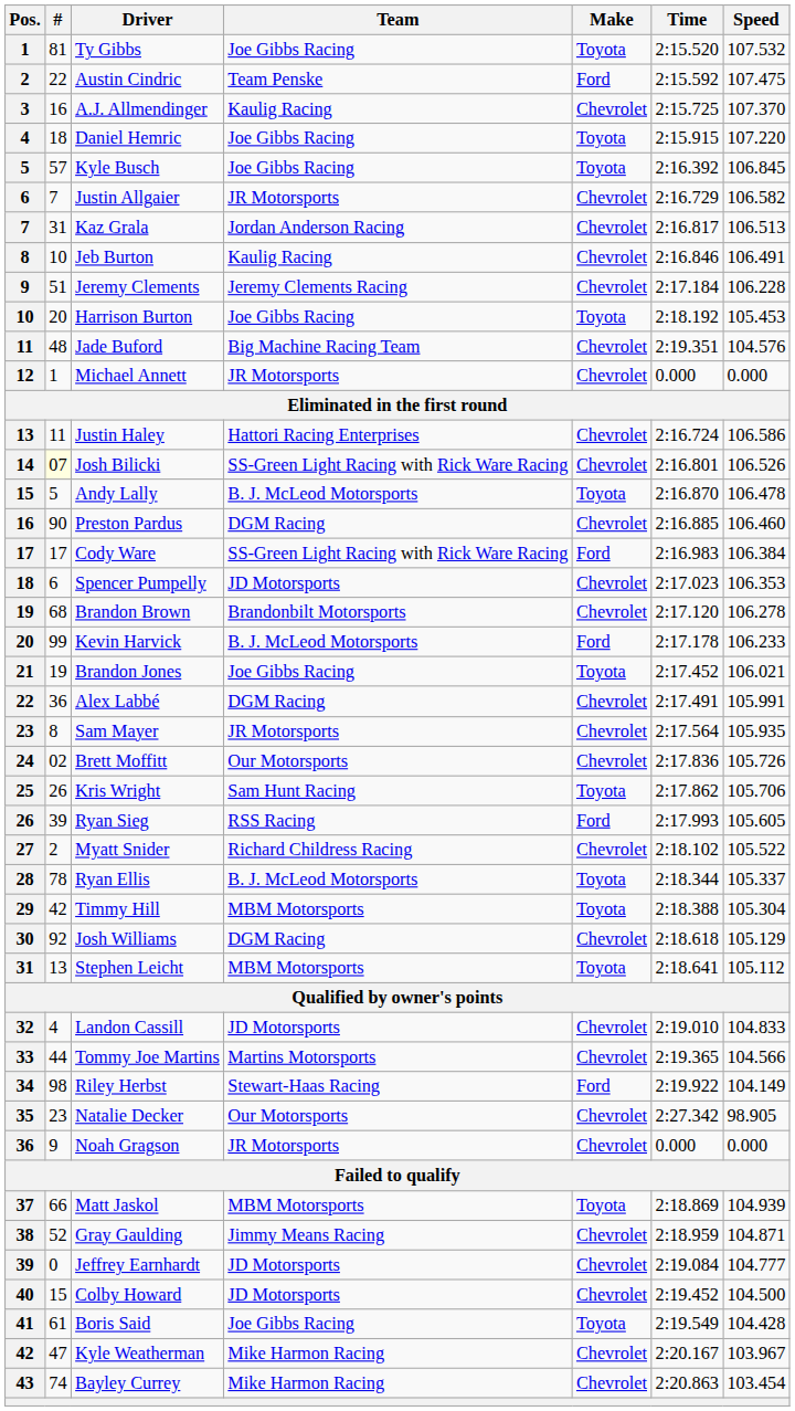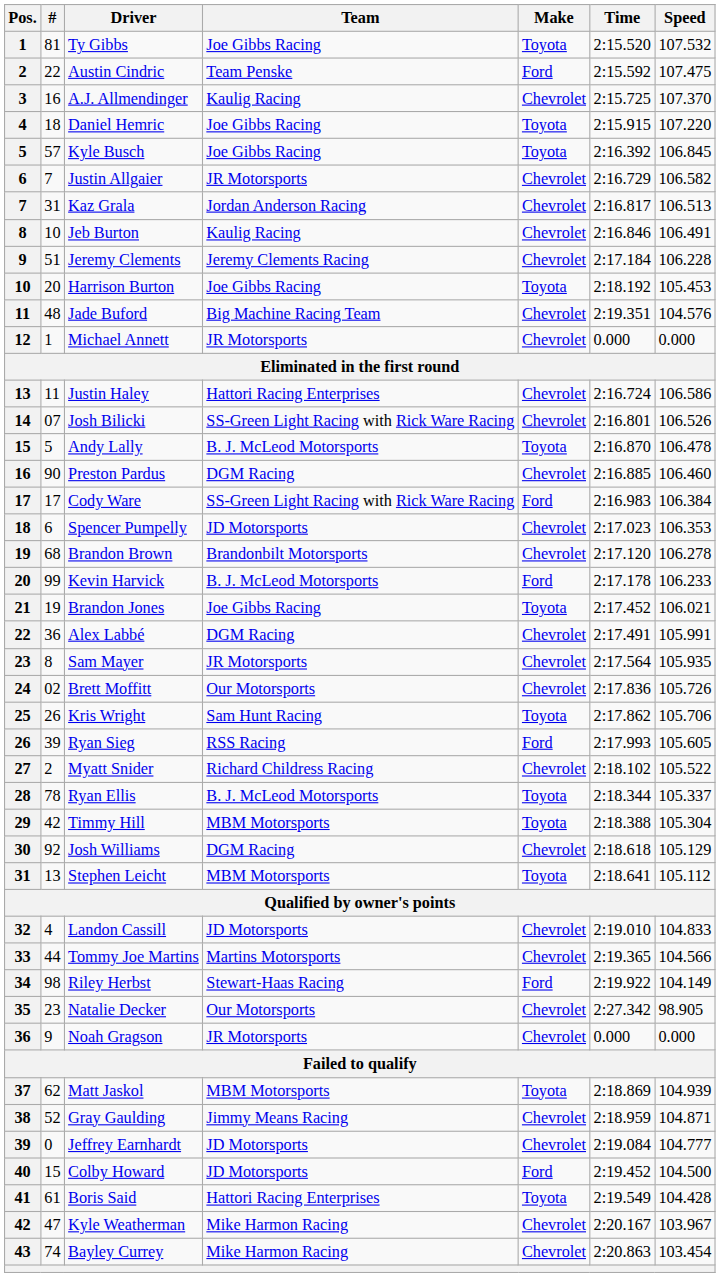 <table class="wikitable" style="font-size:95%">
 <tr>
 <th>Pos.</th>
 <th>#</th>
 <th>Driver</th>
 <th>Team</th>
 <th>Make</th>
 <th>Time</th>
 <th>Speed</th>
 </tr>
 <tr>
 <th>1</th>
 <td>81</td>
 <td><a href='#'>Ty Gibbs</a></td>
 <td><a href='#'>Joe Gibbs Racing</a></td>
 <td><a href='#'>Toyota</a></td>
 <td>2:15.520</td>
 <td>107.532</td>
 </tr>
 <tr>
 <th>2</th>
 <td>22</td>
 <td><a href='#'>Austin Cindric</a></td>
 <td><a href='#'>Team Penske</a></td>
 <td><a href='#'>Ford</a></td>
 <td>2:15.592</td>
 <td>107.475</td>
 </tr>
 <tr>
 <th>3</th>
 <td>16</td>
 <td><a href='#'>A.J. Allmendinger</a></td>
 <td><a href='#'>Kaulig Racing</a></td>
 <td><a href='#'>Chevrolet</a></td>
 <td>2:15.725</td>
 <td>107.370</td>
 </tr>
 <tr>
 <th>4</th>
 <td>18</td>
 <td><a href='#'>Daniel Hemric</a></td>
 <td><a href='#'>Joe Gibbs Racing</a></td>
 <td><a href='#'>Toyota</a></td>
 <td>2:15.915</td>
 <td>107.220</td>
 </tr>
 <tr>
 <th>5</th>
 <td>57</td>
 <td><a href='#'>Kyle Busch</a></td>
 <td><a href='#'>Joe Gibbs Racing</a></td>
 <td><a href='#'>Toyota</a></td>
 <td>2:16.392</td>
 <td>106.845</td>
 </tr>
 <tr>
 <th>6</th>
 <td>7</td>
 <td><a href='#'>Justin Allgaier</a></td>
 <td><a href='#'>JR Motorsports</a></td>
 <td><a href='#'>Chevrolet</a></td>
 <td>2:16.729</td>
 <td>106.582</td>
 </tr>
 <tr>
 <th>7</th>
 <td>31</td>
 <td><a href='#'>Kaz Grala</a></td>
 <td><a href='#'>Jordan Anderson Racing</a></td>
 <td><a href='#'>Chevrolet</a></td>
 <td>2:16.817</td>
 <td>106.513</td>
 </tr>
 <tr>
 <th>8</th>
 <td>10</td>
 <td><a href='#'>Jeb Burton</a></td>
 <td><a href='#'>Kaulig Racing</a></td>
 <td><a href='#'>Chevrolet</a></td>
 <td>2:16.846</td>
 <td>106.491</td>
 </tr>
 <tr>
 <th>9</th>
 <td>51</td>
 <td><a href='#'>Jeremy Clements</a></td>
 <td><a href='#'>Jeremy Clements Racing</a></td>
 <td><a href='#'>Chevrolet</a></td>
 <td>2:17.184</td>
 <td>106.228</td>
 </tr>
 <tr>
 <th>10</th>
 <td>20</td>
 <td><a href='#'>Harrison Burton</a></td>
 <td><a href='#'>Joe Gibbs Racing</a></td>
 <td><a href='#'>Toyota</a></td>
 <td>2:18.192</td>
 <td>105.453</td>
 </tr>
 <tr>
 <th>11</th>
 <td>48</td>
 <td><a href='#'>Jade Buford</a></td>
 <td><a href='#'>Big Machine Racing Team</a></td>
 <td><a href='#'>Chevrolet</a></td>
 <td>2:19.351</td>
 <td>104.576</td>
 </tr>
 <tr>
 <th>12</th>
 <td>1</td>
 <td><a href='#'>Michael Annett</a></td>
 <td><a href='#'>JR Motorsports</a></td>
 <td><a href='#'>Chevrolet</a></td>
 <td>0.000</td>
 <td>0.000</td>
 </tr>
 <tr>
 <th colspan="7">Eliminated in the first round</th>
 </tr>
 <tr>
 <th>13</th>
 <td>11</td>
 <td><a href='#'>Justin Haley</a></td>
 <td><a href='#'>Hattori Racing Enterprises</a></td>
 <td><a href='#'>Chevrolet</a></td>
 <td>2:16.724</td>
 <td>106.586</td>
 </tr>
 <tr>
 <th>14</th>
-<td style="background: lightyellow;">07</td>
+<td>07</td>
 <td><a href='#'>Josh Bilicki</a></td>
 <td><a href='#'>SS-Green Light Racing</a> with <a href='#'>Rick Ware Racing</a></td>
 <td><a href='#'>Chevrolet</a></td>
 <td>2:16.801</td>
 <td>106.526</td>
 </tr>
 <tr>
 <th>15</th>
 <td>5</td>
 <td><a href='#'>Andy Lally</a></td>
 <td><a href='#'>B. J. McLeod Motorsports</a></td>
 <td><a href='#'>Toyota</a></td>
 <td>2:16.870</td>
 <td>106.478</td>
 </tr>
 <tr>
 <th>16</th>
 <td>90</td>
 <td><a href='#'>Preston Pardus</a></td>
 <td><a href='#'>DGM Racing</a></td>
 <td><a href='#'>Chevrolet</a></td>
 <td>2:16.885</td>
 <td>106.460</td>
 </tr>
 <tr>
 <th>17</th>
 <td>17</td>
 <td><a href='#'>Cody Ware</a></td>
 <td><a href='#'>SS-Green Light Racing</a> with <a href='#'>Rick Ware Racing</a></td>
 <td><a href='#'>Ford</a></td>
 <td>2:16.983</td>
 <td>106.384</td>
 </tr>
 <tr>
 <th>18</th>
 <td>6</td>
 <td><a href='#'>Spencer Pumpelly</a></td>
 <td><a href='#'>JD Motorsports</a></td>
 <td><a href='#'>Chevrolet</a></td>
 <td>2:17.023</td>
 <td>106.353</td>
 </tr>
 <tr>
 <th>19</th>
 <td>68</td>
 <td><a href='#'>Brandon Brown</a></td>
 <td><a href='#'>Brandonbilt Motorsports</a></td>
 <td><a href='#'>Chevrolet</a></td>
 <td>2:17.120</td>
 <td>106.278</td>
 </tr>
 <tr>
 <th>20</th>
 <td>99</td>
 <td><a href='#'>Kevin Harvick</a></td>
 <td><a href='#'>B. J. McLeod Motorsports</a></td>
 <td><a href='#'>Ford</a></td>
 <td>2:17.178</td>
 <td>106.233</td>
 </tr>
 <tr>
 <th>21</th>
 <td>19</td>
 <td><a href='#'>Brandon Jones</a></td>
 <td><a href='#'>Joe Gibbs Racing</a></td>
 <td><a href='#'>Toyota</a></td>
 <td>2:17.452</td>
 <td>106.021</td>
 </tr>
 <tr>
 <th>22</th>
 <td>36</td>
 <td><a href='#'>Alex Labbé</a></td>
 <td><a href='#'>DGM Racing</a></td>
 <td><a href='#'>Chevrolet</a></td>
 <td>2:17.491</td>
 <td>105.991</td>
 </tr>
 <tr>
 <th>23</th>
 <td>8</td>
 <td><a href='#'>Sam Mayer</a></td>
 <td><a href='#'>JR Motorsports</a></td>
 <td><a href='#'>Chevrolet</a></td>
 <td>2:17.564</td>
 <td>105.935</td>
 </tr>
 <tr>
 <th>24</th>
 <td>02</td>
 <td><a href='#'>Brett Moffitt</a></td>
 <td><a href='#'>Our Motorsports</a></td>
 <td><a href='#'>Chevrolet</a></td>
 <td>2:17.836</td>
 <td>105.726</td>
 </tr>
 <tr>
 <th>25</th>
 <td>26</td>
 <td><a href='#'>Kris Wright</a></td>
 <td><a href='#'>Sam Hunt Racing</a></td>
 <td><a href='#'>Toyota</a></td>
 <td>2:17.862</td>
 <td>105.706</td>
 </tr>
 <tr>
 <th>26</th>
 <td>39</td>
 <td><a href='#'>Ryan Sieg</a></td>
 <td><a href='#'>RSS Racing</a></td>
 <td><a href='#'>Ford</a></td>
 <td>2:17.993</td>
 <td>105.605</td>
 </tr>
 <tr>
 <th>27</th>
 <td>2</td>
 <td><a href='#'>Myatt Snider</a></td>
 <td><a href='#'>Richard Childress Racing</a></td>
 <td><a href='#'>Chevrolet</a></td>
 <td>2:18.102</td>
 <td>105.522</td>
 </tr>
 <tr>
 <th>28</th>
 <td>78</td>
 <td><a href='#'>Ryan Ellis</a></td>
 <td><a href='#'>B. J. McLeod Motorsports</a></td>
 <td><a href='#'>Toyota</a></td>
 <td>2:18.344</td>
 <td>105.337</td>
 </tr>
 <tr>
 <th>29</th>
 <td>42</td>
 <td><a href='#'>Timmy Hill</a></td>
 <td><a href='#'>MBM Motorsports</a></td>
 <td><a href='#'>Toyota</a></td>
 <td>2:18.388</td>
 <td>105.304</td>
 </tr>
 <tr>
 <th>30</th>
 <td>92</td>
 <td><a href='#'>Josh Williams</a></td>
 <td><a href='#'>DGM Racing</a></td>
 <td><a href='#'>Chevrolet</a></td>
 <td>2:18.618</td>
 <td>105.129</td>
 </tr>
 <tr>
 <th>31</th>
 <td>13</td>
 <td><a href='#'>Stephen Leicht</a></td>
 <td><a href='#'>MBM Motorsports</a></td>
 <td><a href='#'>Toyota</a></td>
 <td>2:18.641</td>
 <td>105.112</td>
 </tr>
 <tr>
 <th colspan="7">Qualified by owner's points</th>
 </tr>
 <tr>
 <th>32</th>
 <td>4</td>
 <td><a href='#'>Landon Cassill</a></td>
 <td><a href='#'>JD Motorsports</a></td>
 <td><a href='#'>Chevrolet</a></td>
 <td>2:19.010</td>
 <td>104.833</td>
 </tr>
 <tr>
 <th>33</th>
 <td>44</td>
 <td><a href='#'>Tommy Joe Martins</a></td>
 <td><a href='#'>Martins Motorsports</a></td>
 <td><a href='#'>Chevrolet</a></td>
 <td>2:19.365</td>
 <td>104.566</td>
 </tr>
 <tr>
 <th>34</th>
 <td>98</td>
 <td><a href='#'>Riley Herbst</a></td>
 <td><a href='#'>Stewart-Haas Racing</a></td>
 <td><a href='#'>Ford</a></td>
 <td>2:19.922</td>
 <td>104.149</td>
 </tr>
 <tr>
 <th>35</th>
 <td>23</td>
 <td><a href='#'>Natalie Decker</a></td>
 <td><a href='#'>Our Motorsports</a></td>
 <td><a href='#'>Chevrolet</a></td>
 <td>2:27.342</td>
 <td>98.905</td>
 </tr>
 <tr>
 <th>36</th>
 <td>9</td>
 <td><a href='#'>Noah Gragson</a></td>
 <td><a href='#'>JR Motorsports</a></td>
 <td><a href='#'>Chevrolet</a></td>
 <td>0.000</td>
 <td>0.000</td>
 </tr>
 <tr>
 <th colspan="7">Failed to qualify</th>
 </tr>
 <tr>
 <th>37</th>
-<td>66</td>
+<td>62</td>
 <td><a href='#'>Matt Jaskol</a></td>
 <td><a href='#'>MBM Motorsports</a></td>
 <td><a href='#'>Toyota</a></td>
 <td>2:18.869</td>
 <td>104.939</td>
 </tr>
 <tr>
 <th>38</th>
 <td>52</td>
 <td><a href='#'>Gray Gaulding</a></td>
 <td><a href='#'>Jimmy Means Racing</a></td>
 <td><a href='#'>Chevrolet</a></td>
 <td>2:18.959</td>
 <td>104.871</td>
 </tr>
 <tr>
 <th>39</th>
 <td>0</td>
 <td><a href='#'>Jeffrey Earnhardt</a></td>
 <td><a href='#'>JD Motorsports</a></td>
 <td><a href='#'>Chevrolet</a></td>
 <td>2:19.084</td>
 <td>104.777</td>
 </tr>
 <tr>
 <th>40</th>
 <td>15</td>
 <td><a href='#'>Colby Howard</a></td>
 <td><a href='#'>JD Motorsports</a></td>
-<td><a href='#'>Chevrolet</a></td>
+<td><a href='#'>Ford</a></td>
 <td>2:19.452</td>
 <td>104.500</td>
 </tr>
 <tr>
 <th>41</th>
 <td>61</td>
 <td><a href='#'>Boris Said</a></td>
-<td><a href='#'>Joe Gibbs Racing</a></td>
+<td><a href='#'>Hattori Racing Enterprises</a></td>
 <td><a href='#'>Toyota</a></td>
 <td>2:19.549</td>
 <td>104.428</td>
 </tr>
 <tr>
 <th>42</th>
 <td>47</td>
 <td><a href='#'>Kyle Weatherman</a></td>
 <td><a href='#'>Mike Harmon Racing</a></td>
 <td><a href='#'>Chevrolet</a></td>
 <td>2:20.167</td>
 <td>103.967</td>
 </tr>
 <tr>
 <th>43</th>
 <td>74</td>
 <td><a href='#'>Bayley Currey</a></td>
 <td><a href='#'>Mike Harmon Racing</a></td>
 <td><a href='#'>Chevrolet</a></td>
 <td>2:20.863</td>
 <td>103.454</td>
 </tr>
 <tr>
 <th colspan="7"></th>
 </tr>
 </table>
